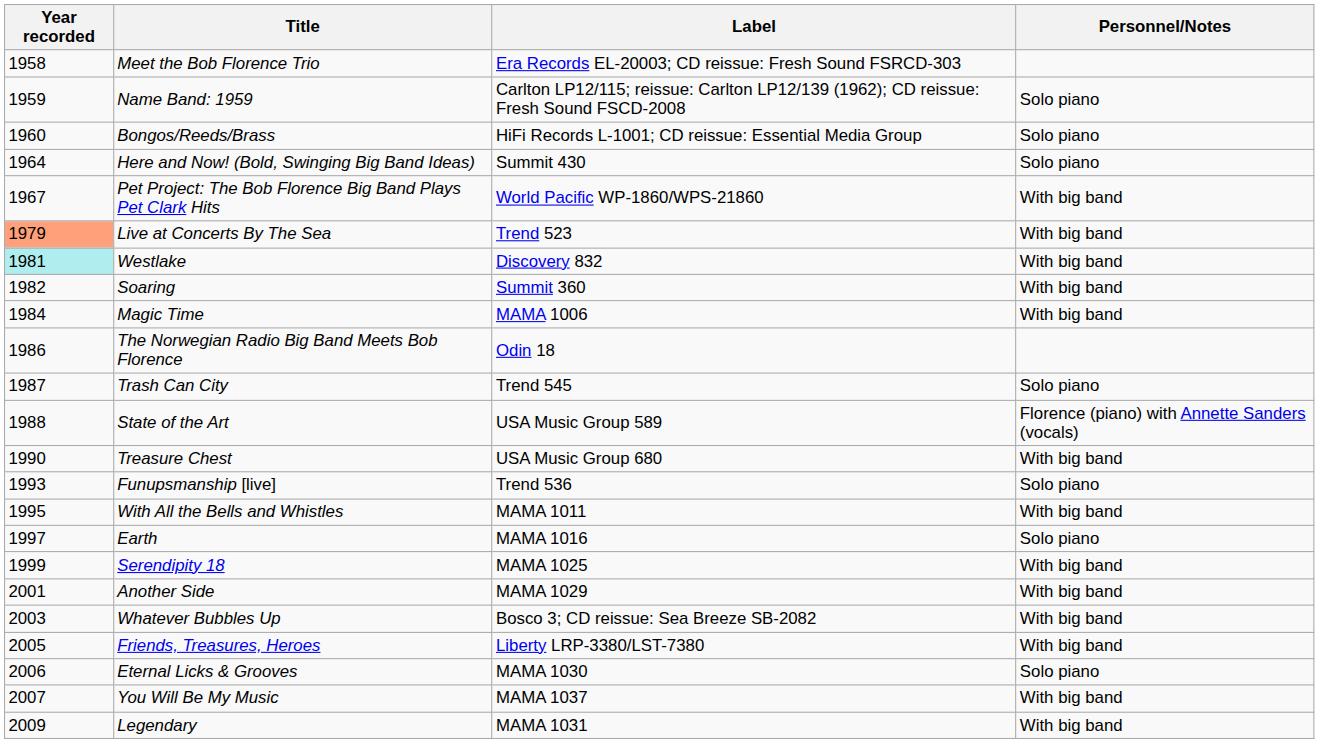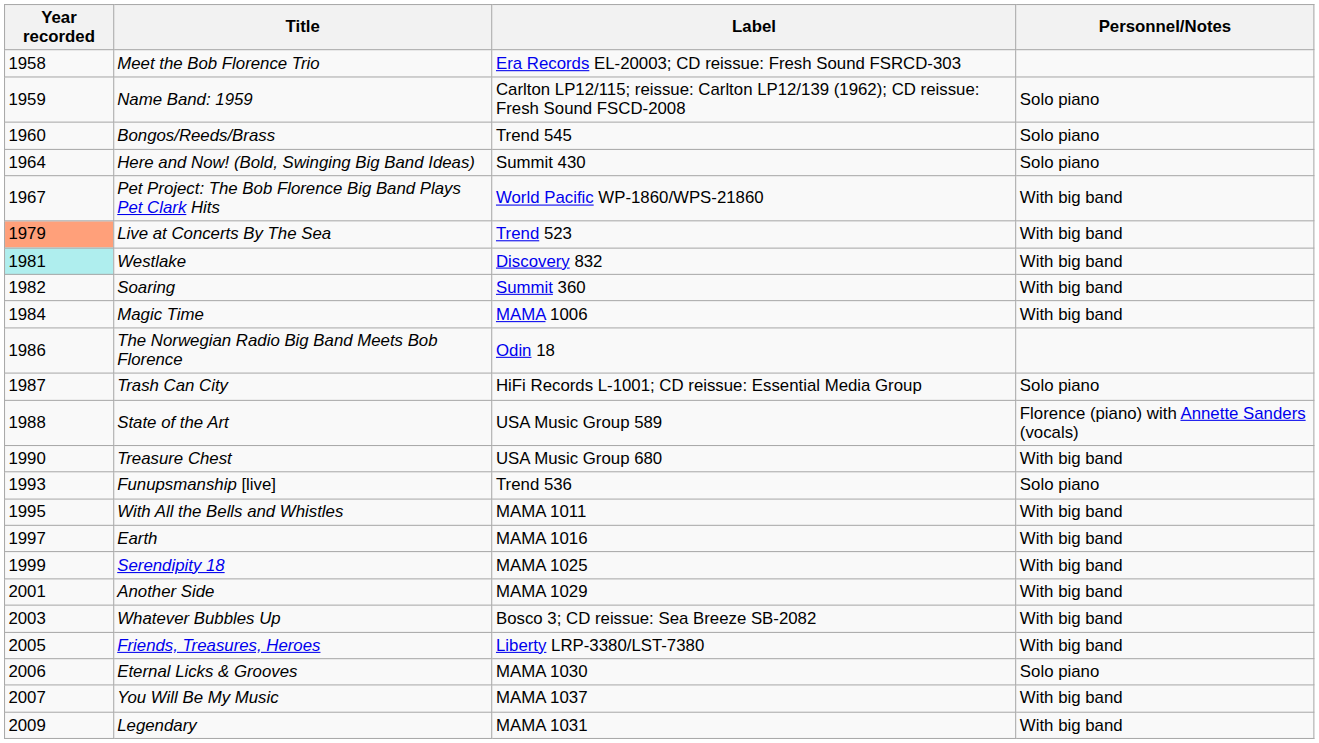 <table class="wikitable sortable">
 <tr>
 <th>Year recorded</th>
 <th>Title</th>
 <th>Label</th>
 <th>Personnel/Notes</th>
 </tr>
 <tr>
 <td>1958</td>
 <td><em>Meet the Bob Florence Trio</em></td>
 <td><a href='#'>Era Records</a> EL-20003; CD reissue: Fresh Sound FSRCD-303</td>
 <td></td>
 </tr>
 <tr>
 <td>1959</td>
 <td><em>Name Band: 1959</em></td>
 <td>Carlton LP12/115; reissue: Carlton LP12/139 (1962); CD reissue: Fresh Sound FSCD-2008</td>
 <td>Solo piano</td>
 </tr>
 <tr>
 <td>1960</td>
 <td><em>Bongos/Reeds/Brass</em></td>
-<td>HiFi Records L-1001; CD reissue: Essential Media Group</td>
+<td>Trend 545</td>
 <td>Solo piano</td>
 </tr>
 <tr>
 <td>1964</td>
 <td><em>Here and Now! (Bold, Swinging Big Band Ideas)</em></td>
 <td>Summit 430</td>
 <td>Solo piano</td>
 </tr>
 <tr>
 <td>1967</td>
 <td><em>Pet Project: The Bob Florence Big Band Plays <a href='#'>Pet Clark</a> Hits</em></td>
 <td><a href='#'>World Pacific</a> WP-1860/WPS-21860</td>
 <td>With big band</td>
 </tr>
 <tr>
 <td style="background: lightsalmon;">1979</td>
 <td><em>Live at Concerts By The Sea</em></td>
 <td><a href='#'>Trend</a> 523</td>
 <td>With big band</td>
 </tr>
 <tr>
 <td style="background: paleturquoise;">1981</td>
 <td><em>Westlake</em></td>
 <td><a href='#'>Discovery</a> 832</td>
 <td>With big band</td>
 </tr>
 <tr>
 <td>1982</td>
 <td><em>Soaring</em></td>
 <td><a href='#'>Summit</a> 360</td>
 <td>With big band</td>
 </tr>
 <tr>
 <td>1984</td>
 <td><em>Magic Time</em></td>
 <td><a href='#'>MAMA</a> 1006</td>
 <td>With big band</td>
 </tr>
 <tr>
 <td>1986</td>
 <td><em>The Norwegian Radio Big Band Meets Bob Florence</em></td>
 <td><a href='#'>Odin</a> 18</td>
 <td></td>
 </tr>
 <tr>
 <td>1987</td>
 <td><em>Trash Can City</em></td>
-<td>Trend 545</td>
+<td>HiFi Records L-1001; CD reissue: Essential Media Group</td>
 <td>Solo piano</td>
 </tr>
 <tr>
 <td>1988</td>
 <td><em>State of the Art</em></td>
 <td>USA Music Group 589</td>
 <td>Florence (piano) with <a href='#'>Annette Sanders</a> (vocals)</td>
 </tr>
 <tr>
 <td>1990</td>
 <td><em>Treasure Chest</em></td>
 <td>USA Music Group 680</td>
 <td>With big band</td>
 </tr>
 <tr>
 <td>1993</td>
 <td><em>Funupsmanship</em> [live]</td>
 <td>Trend 536</td>
 <td>Solo piano</td>
 </tr>
 <tr>
 <td>1995</td>
 <td><em>With All the Bells and Whistles</em></td>
 <td>MAMA 1011</td>
 <td>With big band</td>
 </tr>
 <tr>
 <td>1997</td>
 <td><em>Earth</em></td>
 <td>MAMA 1016</td>
-<td>Solo piano</td>
+<td>With big band</td>
 </tr>
 <tr>
 <td>1999</td>
 <td><em><a href='#'>Serendipity 18</a></em></td>
 <td>MAMA 1025</td>
 <td>With big band</td>
 </tr>
 <tr>
 <td>2001</td>
 <td><em>Another Side</em></td>
 <td>MAMA 1029</td>
 <td>With big band</td>
 </tr>
 <tr>
 <td>2003</td>
 <td><em>Whatever Bubbles Up</em></td>
 <td>Bosco 3; CD reissue: Sea Breeze SB-2082</td>
 <td>With big band</td>
 </tr>
 <tr>
 <td>2005</td>
 <td><em><a href='#'>Friends, Treasures, Heroes</a></em></td>
 <td><a href='#'>Liberty</a> LRP-3380/LST-7380</td>
 <td>With big band</td>
 </tr>
 <tr>
 <td>2006</td>
 <td><em>Eternal Licks & Grooves</em></td>
 <td>MAMA 1030</td>
 <td>Solo piano</td>
 </tr>
 <tr>
 <td>2007</td>
 <td><em>You Will Be My Music</em></td>
 <td>MAMA 1037</td>
 <td>With big band</td>
 </tr>
 <tr>
 <td>2009</td>
 <td><em>Legendary</em></td>
 <td>MAMA 1031</td>
 <td>With big band</td>
 </tr>
 </table>
